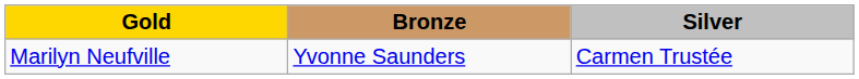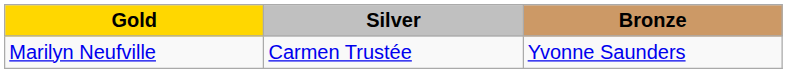 <table class="wikitable" style="text-align:left">
 <tr align="center">
 <td width=200 bgcolor=gold><strong>Gold</strong></td>
+<td width=200 bgcolor=silver><strong>Silver</strong></td>
 <td width=200 bgcolor=CC9966><strong>Bronze</strong></td>
-<td width=200 bgcolor=silver><strong>Silver</strong></td>
 </tr>
 <tr>
 <td><a href='#'>Marilyn Neufville</a><br><em></em></td>
+<td><a href='#'>Carmen Trustée</a><br><em></em></td>
 <td><a href='#'>Yvonne Saunders</a><br><em></em></td>
-<td><a href='#'>Carmen Trustée</a><br><em></em></td>
 </tr>
 </table>
